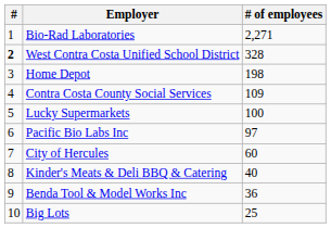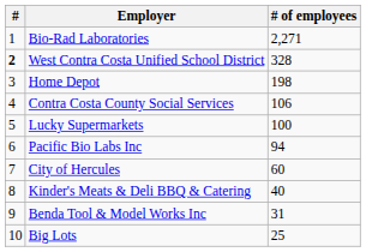 <table class="wikitable">
 <tr>
 <th>#</th>
 <th>Employer</th>
 <th># of employees</th>
 </tr>
 <tr>
 <td>1</td>
 <td><a href='#'>Bio-Rad Laboratories</a></td>
 <td>2,271</td>
 </tr>
 <tr>
 <td><strong>2</strong></td>
 <td><a href='#'>West Contra Costa Unified School District</a></td>
 <td>328</td>
 </tr>
 <tr>
 <td>3</td>
 <td><a href='#'>Home Depot</a></td>
 <td>198</td>
 </tr>
 <tr>
 <td>4</td>
 <td><a href='#'>Contra Costa County Social Services</a></td>
-<td>109</td>
+<td>106</td>
 </tr>
 <tr>
 <td>5</td>
 <td><a href='#'>Lucky Supermarkets</a></td>
 <td>100</td>
 </tr>
 <tr>
 <td>6</td>
 <td><a href='#'>Pacific Bio Labs Inc</a></td>
-<td>97</td>
+<td>94</td>
 </tr>
 <tr>
 <td>7</td>
 <td><a href='#'>City of Hercules</a></td>
 <td>60</td>
 </tr>
 <tr>
 <td>8</td>
 <td><a href='#'>Kinder's Meats & Deli BBQ & Catering</a></td>
 <td>40</td>
 </tr>
 <tr>
 <td>9</td>
 <td><a href='#'>Benda Tool & Model Works Inc</a></td>
-<td>36</td>
+<td>31</td>
 </tr>
 <tr>
 <td>10</td>
 <td><a href='#'>Big Lots</a></td>
 <td>25</td>
 </tr>
 </table>
